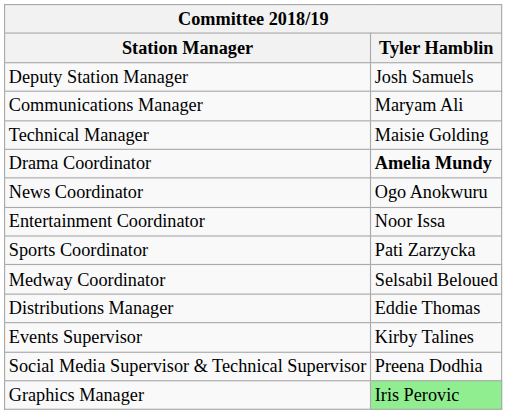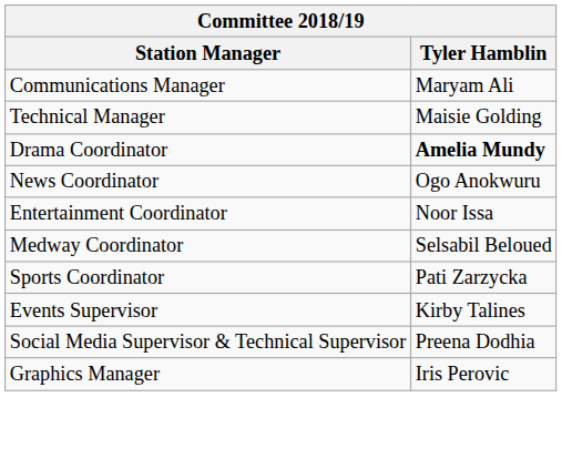 <table class="wikitable collapsible collapsed">
 <tr>
 <th colspan="2">Committee 2018/19</th>
 </tr>
 <tr>
 <th>Station Manager</th>
 <th>Tyler Hamblin</th>
-</tr>
-<tr>
-<td>Deputy Station Manager</td>
-<td>Josh Samuels</td>
 </tr>
 <tr>
 <td>Communications Manager</td>
 <td>Maryam Ali</td>
 </tr>
 <tr>
 <td>Technical Manager</td>
 <td>Maisie Golding</td>
 </tr>
 <tr>
 <td>Drama Coordinator</td>
 <td><strong>Amelia Mundy</strong></td>
 </tr>
 <tr>
 <td>News Coordinator</td>
 <td>Ogo Anokwuru</td>
 </tr>
 <tr>
 <td>Entertainment Coordinator</td>
 <td>Noor Issa</td>
 </tr>
 <tr>
-<td>Sports Coordinator</td>
-<td>Pati Zarzycka</td>
-</tr>
-<tr>
 <td>Medway Coordinator</td>
 <td>Selsabil Beloued</td>
 </tr>
 <tr>
-<td>Distributions Manager</td>
-<td>Eddie Thomas</td>
+<td>Sports Coordinator</td>
+<td>Pati Zarzycka</td>
 </tr>
 <tr>
 <td>Events Supervisor</td>
 <td>Kirby Talines</td>
 </tr>
 <tr>
 <td>Social Media Supervisor & Technical Supervisor</td>
 <td>Preena Dodhia</td>
 </tr>
 <tr>
 <td>Graphics Manager</td>
-<td style="background: lightgreen;">Iris Perovic</td>
+<td>Iris Perovic</td>
 </tr>
 </table>
